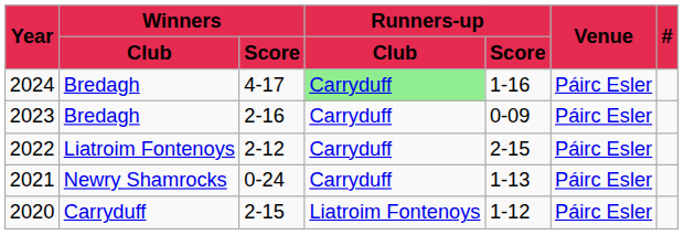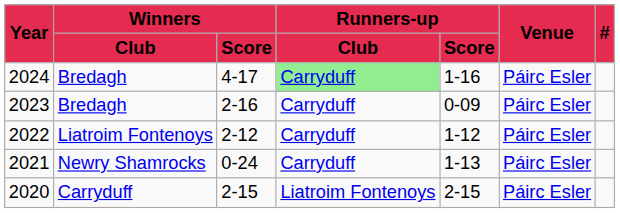 <table class="wikitable sortable" style="text-align:left;">
 <tr>
 <th rowspan="2" style="background:#E52B50;color:black;">Year</th>
 <th colspan="2" style="background:#E52B50;color:black;">Winners</th>
 <th colspan="2" style="background:#E52B50;color:black;">Runners-up</th>
 <th rowspan="2" style="background:#E52B50;color:black;">Venue</th>
 <th rowspan="2" style="background:#E52B50;color:black;">#</th>
 </tr>
 <tr>
 <th style="background:#E52B50;color:black;">Club</th>
 <th style="background:#E52B50;color:black;">Score</th>
 <th style="background:#E52B50;color:black;">Club</th>
 <th style="background:#E52B50;color:black;">Score</th>
 </tr>
 <tr>
 <td>2024</td>
 <td><a href='#'>Bredagh</a></td>
 <td>4-17</td>
 <td style="background: lightgreen;"><a href='#'>Carryduff</a></td>
 <td>1-16</td>
 <td><a href='#'>Páirc Esler</a></td>
 <td></td>
 </tr>
 <tr>
 <td>2023</td>
 <td><a href='#'>Bredagh</a></td>
 <td>2-16</td>
 <td><a href='#'>Carryduff</a></td>
 <td>0-09</td>
 <td><a href='#'>Páirc Esler</a></td>
 <td></td>
 </tr>
 <tr>
 <td>2022</td>
 <td><a href='#'>Liatroim Fontenoys</a></td>
 <td>2-12</td>
 <td><a href='#'>Carryduff</a></td>
-<td>2-15</td>
+<td>1-12</td>
 <td><a href='#'>Páirc Esler</a></td>
 <td></td>
 </tr>
 <tr>
 <td>2021</td>
 <td><a href='#'>Newry Shamrocks</a></td>
 <td>0-24</td>
 <td><a href='#'>Carryduff</a></td>
 <td>1-13</td>
 <td><a href='#'>Páirc Esler</a></td>
 <td></td>
 </tr>
 <tr>
 <td>2020</td>
 <td><a href='#'>Carryduff</a></td>
 <td>2-15</td>
 <td><a href='#'>Liatroim Fontenoys</a></td>
-<td>1-12</td>
+<td>2-15</td>
 <td><a href='#'>Páirc Esler</a></td>
 <td></td>
 </tr>
 </table>
